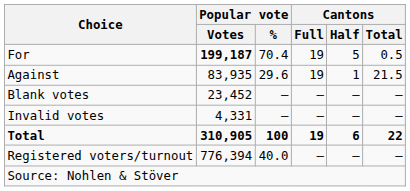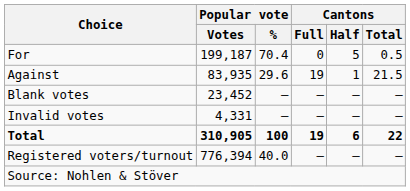 <table class=wikitable style=text-align:right>
 <tr>
 <th rowspan=2>Choice</th>
 <th colspan=2>Popular vote</th>
 <th colspan=3>Cantons</th>
 </tr>
 <tr>
 <th>Votes</th>
 <th>%</th>
 <th>Full</th>
 <th>Half</th>
 <th>Total</th>
 </tr>
 <tr>
 <td align=left>For</td>
-<td><strong>199,187</strong></td>
+<td>199,187</td>
 <td>70.4</td>
-<td>19</td>
+<td>0</td>
 <td>5</td>
 <td>0.5</td>
 </tr>
 <tr>
 <td align=left>Against</td>
 <td>83,935</td>
 <td>29.6</td>
 <td>19</td>
 <td>1</td>
 <td>21.5</td>
 </tr>
 <tr>
 <td align=left>Blank votes</td>
 <td>23,452</td>
 <td>–</td>
 <td>–</td>
 <td>–</td>
 <td>–</td>
 </tr>
 <tr>
 <td align=left>Invalid votes</td>
 <td>4,331</td>
 <td>–</td>
 <td>–</td>
 <td>–</td>
 <td>–</td>
 </tr>
 <tr>
 <td align=left><strong>Total</strong></td>
 <td><strong>310,905</strong></td>
 <td><strong>100</strong></td>
 <td><strong>19</strong></td>
 <td><strong>6</strong></td>
 <td><strong>22</strong></td>
 </tr>
 <tr>
 <td align=left>Registered voters/turnout</td>
 <td>776,394</td>
 <td>40.0</td>
 <td>–</td>
 <td>–</td>
 <td>–</td>
 </tr>
 <tr>
 <td align=left colspan=6>Source: Nohlen & Stöver</td>
 </tr>
 </table>
